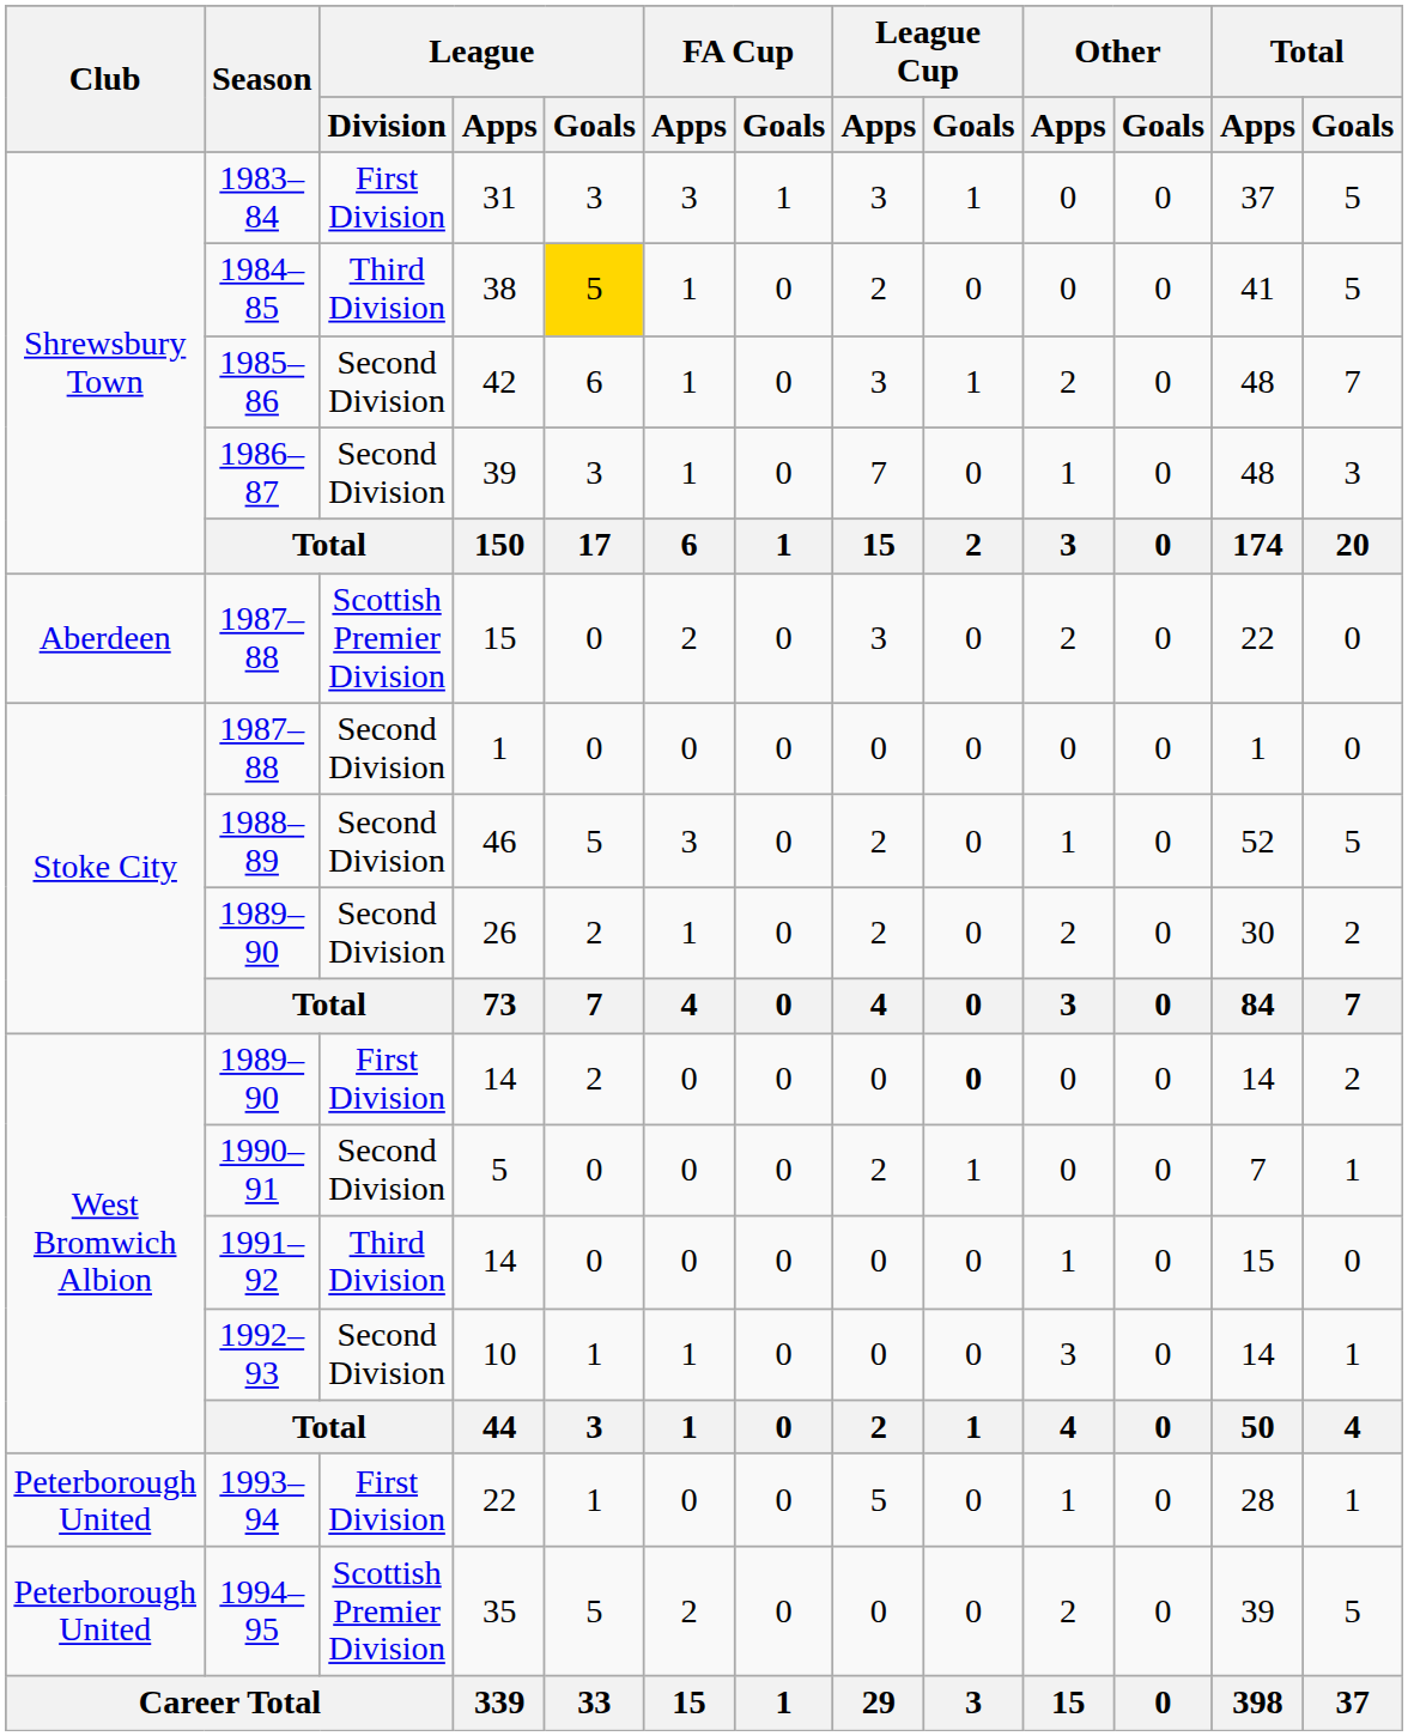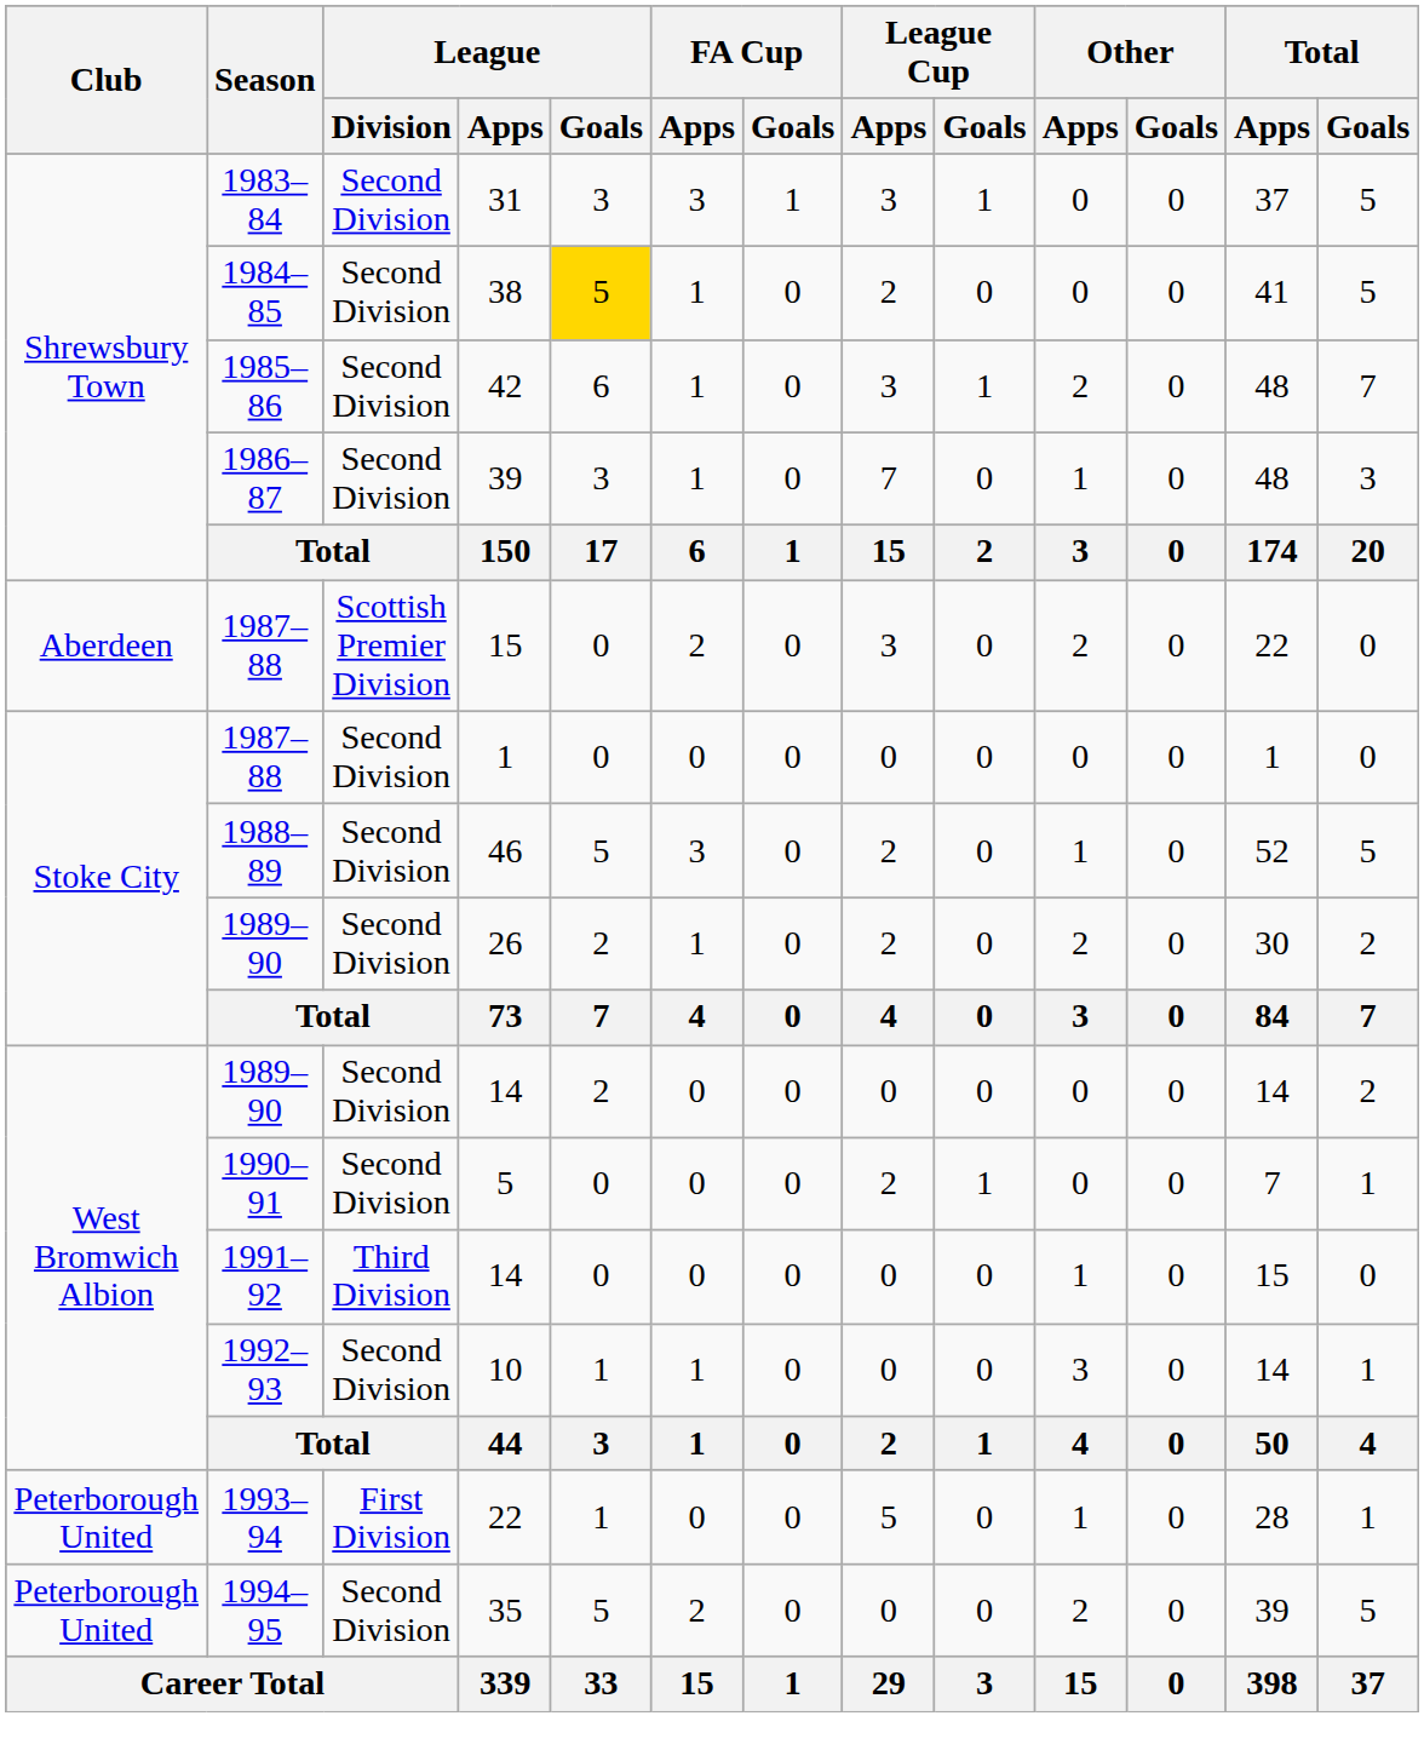 <table class="wikitable" style="text-align: center;">
 <tr>
 <th rowspan="2">Club</th>
 <th rowspan="2">Season</th>
 <th colspan="3">League</th>
 <th colspan="2">FA Cup</th>
 <th colspan="2">League Cup</th>
 <th colspan="2">Other</th>
 <th colspan="2">Total</th>
 </tr>
 <tr>
 <th>Division</th>
 <th>Apps</th>
 <th>Goals</th>
 <th>Apps</th>
 <th>Goals</th>
 <th>Apps</th>
 <th>Goals</th>
 <th>Apps</th>
 <th>Goals</th>
 <th>Apps</th>
 <th>Goals</th>
 </tr>
 <tr>
 <td rowspan="5"><a href='#'>Shrewsbury Town</a></td>
 <td><a href='#'>1983–84</a></td>
-<td><a href='#'>First Division</a></td>
+<td><a href='#'>Second Division</a></td>
 <td>31</td>
 <td>3</td>
 <td>3</td>
 <td>1</td>
 <td>3</td>
 <td>1</td>
 <td>0</td>
 <td>0</td>
 <td>37</td>
 <td>5</td>
 </tr>
 <tr>
 <td><a href='#'>1984–85</a></td>
-<td><a href='#'>Third Division</a></td>
+<td>Second Division</td>
 <td>38</td>
 <td style="background: gold;">5</td>
 <td>1</td>
 <td>0</td>
 <td>2</td>
 <td>0</td>
 <td>0</td>
 <td>0</td>
 <td>41</td>
 <td>5</td>
 </tr>
 <tr>
 <td><a href='#'>1985–86</a></td>
 <td>Second Division</td>
 <td>42</td>
 <td>6</td>
 <td>1</td>
 <td>0</td>
 <td>3</td>
 <td>1</td>
 <td>2</td>
 <td>0</td>
 <td>48</td>
 <td>7</td>
 </tr>
 <tr>
 <td><a href='#'>1986–87</a></td>
 <td>Second Division</td>
 <td>39</td>
 <td>3</td>
 <td>1</td>
 <td>0</td>
 <td>7</td>
 <td>0</td>
 <td>1</td>
 <td>0</td>
 <td>48</td>
 <td>3</td>
 </tr>
 <tr>
 <th colspan="2">Total</th>
 <th>150</th>
 <th>17</th>
 <th>6</th>
 <th>1</th>
 <th>15</th>
 <th>2</th>
 <th>3</th>
 <th>0</th>
 <th>174</th>
 <th>20</th>
 </tr>
 <tr>
 <td><a href='#'>Aberdeen</a></td>
 <td><a href='#'>1987–88</a></td>
 <td><a href='#'>Scottish Premier Division</a></td>
 <td>15</td>
 <td>0</td>
 <td>2</td>
 <td>0</td>
 <td>3</td>
 <td>0</td>
 <td>2</td>
 <td>0</td>
 <td>22</td>
 <td>0</td>
 </tr>
 <tr>
 <td rowspan="4"><a href='#'>Stoke City</a></td>
 <td><a href='#'>1987–88</a></td>
 <td>Second Division</td>
 <td>1</td>
 <td>0</td>
 <td>0</td>
 <td>0</td>
 <td>0</td>
 <td>0</td>
 <td>0</td>
 <td>0</td>
 <td>1</td>
 <td>0</td>
 </tr>
 <tr>
 <td><a href='#'>1988–89</a></td>
 <td>Second Division</td>
 <td>46</td>
 <td>5</td>
 <td>3</td>
 <td>0</td>
 <td>2</td>
 <td>0</td>
 <td>1</td>
 <td>0</td>
 <td>52</td>
 <td>5</td>
 </tr>
 <tr>
 <td><a href='#'>1989–90</a></td>
 <td>Second Division</td>
 <td>26</td>
 <td>2</td>
 <td>1</td>
 <td>0</td>
 <td>2</td>
 <td>0</td>
 <td>2</td>
 <td>0</td>
 <td>30</td>
 <td>2</td>
 </tr>
 <tr>
 <th colspan="2">Total</th>
 <th>73</th>
 <th>7</th>
 <th>4</th>
 <th>0</th>
 <th>4</th>
 <th>0</th>
 <th>3</th>
 <th>0</th>
 <th>84</th>
 <th>7</th>
 </tr>
 <tr>
 <td rowspan="5"><a href='#'>West Bromwich Albion</a></td>
 <td><a href='#'>1989–90</a></td>
-<td><a href='#'>First Division</a></td>
+<td>Second Division</td>
 <td>14</td>
 <td>2</td>
 <td>0</td>
 <td>0</td>
 <td>0</td>
-<td><strong>0</strong></td>
+<td>0</td>
 <td>0</td>
 <td>0</td>
 <td>14</td>
 <td>2</td>
 </tr>
 <tr>
 <td><a href='#'>1990–91</a></td>
 <td>Second Division</td>
 <td>5</td>
 <td>0</td>
 <td>0</td>
 <td>0</td>
 <td>2</td>
 <td>1</td>
 <td>0</td>
 <td>0</td>
 <td>7</td>
 <td>1</td>
 </tr>
 <tr>
 <td><a href='#'>1991–92</a></td>
 <td><a href='#'>Third Division</a></td>
 <td>14</td>
 <td>0</td>
 <td>0</td>
 <td>0</td>
 <td>0</td>
 <td>0</td>
 <td>1</td>
 <td>0</td>
 <td>15</td>
 <td>0</td>
 </tr>
 <tr>
 <td><a href='#'>1992–93</a></td>
 <td>Second Division</td>
 <td>10</td>
 <td>1</td>
 <td>1</td>
 <td>0</td>
 <td>0</td>
 <td>0</td>
 <td>3</td>
 <td>0</td>
 <td>14</td>
 <td>1</td>
 </tr>
 <tr>
 <th colspan="2">Total</th>
 <th>44</th>
 <th>3</th>
 <th>1</th>
 <th>0</th>
 <th>2</th>
 <th>1</th>
 <th>4</th>
 <th>0</th>
 <th>50</th>
 <th>4</th>
 </tr>
 <tr>
 <td><a href='#'>Peterborough United</a></td>
 <td><a href='#'>1993–94</a></td>
 <td><a href='#'>First Division</a></td>
 <td>22</td>
 <td>1</td>
 <td>0</td>
 <td>0</td>
 <td>5</td>
 <td>0</td>
 <td>1</td>
 <td>0</td>
 <td>28</td>
 <td>1</td>
 </tr>
 <tr>
 <td><a href='#'>Peterborough United</a></td>
 <td><a href='#'>1994–95</a></td>
-<td><a href='#'>Scottish Premier Division</a></td>
+<td>Second Division</td>
 <td>35</td>
 <td>5</td>
 <td>2</td>
 <td>0</td>
 <td>0</td>
 <td>0</td>
 <td>2</td>
 <td>0</td>
 <td>39</td>
 <td>5</td>
 </tr>
 <tr>
 <th colspan="3">Career Total</th>
 <th>339</th>
 <th>33</th>
 <th>15</th>
 <th>1</th>
 <th>29</th>
 <th>3</th>
 <th>15</th>
 <th>0</th>
 <th>398</th>
 <th>37</th>
 </tr>
 </table>
